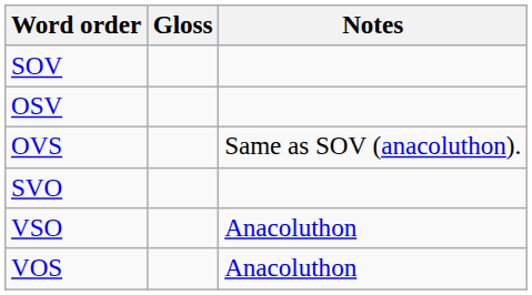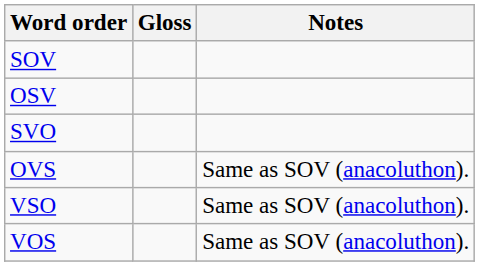 <table class="wikitable">
 <tr>
 <th>Word order</th>
 <th>Gloss</th>
 <th>Notes</th>
 </tr>
 <tr>
 <td><a href='#'>SOV</a></td>
 <td></td>
 <td></td>
 </tr>
 <tr>
 <td><a href='#'>OSV</a></td>
 <td></td>
 <td></td>
 </tr>
 <tr>
+<td><a href='#'>SVO</a></td>
+<td></td>
+<td></td>
+</tr>
+<tr>
 <td><a href='#'>OVS</a></td>
 <td></td>
 <td>Same as SOV (<a href='#'>anacoluthon</a>).</td>
 </tr>
 <tr>
-<td><a href='#'>SVO</a></td>
-<td></td>
-<td></td>
-</tr>
-<tr>
 <td><a href='#'>VSO</a></td>
 <td></td>
-<td><a href='#'>Anacoluthon</a></td>
+<td>Same as SOV (<a href='#'>anacoluthon</a>).</td>
 </tr>
 <tr>
 <td><a href='#'>VOS</a></td>
 <td></td>
-<td><a href='#'>Anacoluthon</a></td>
+<td>Same as SOV (<a href='#'>anacoluthon</a>).</td>
 </tr>
 </table>
